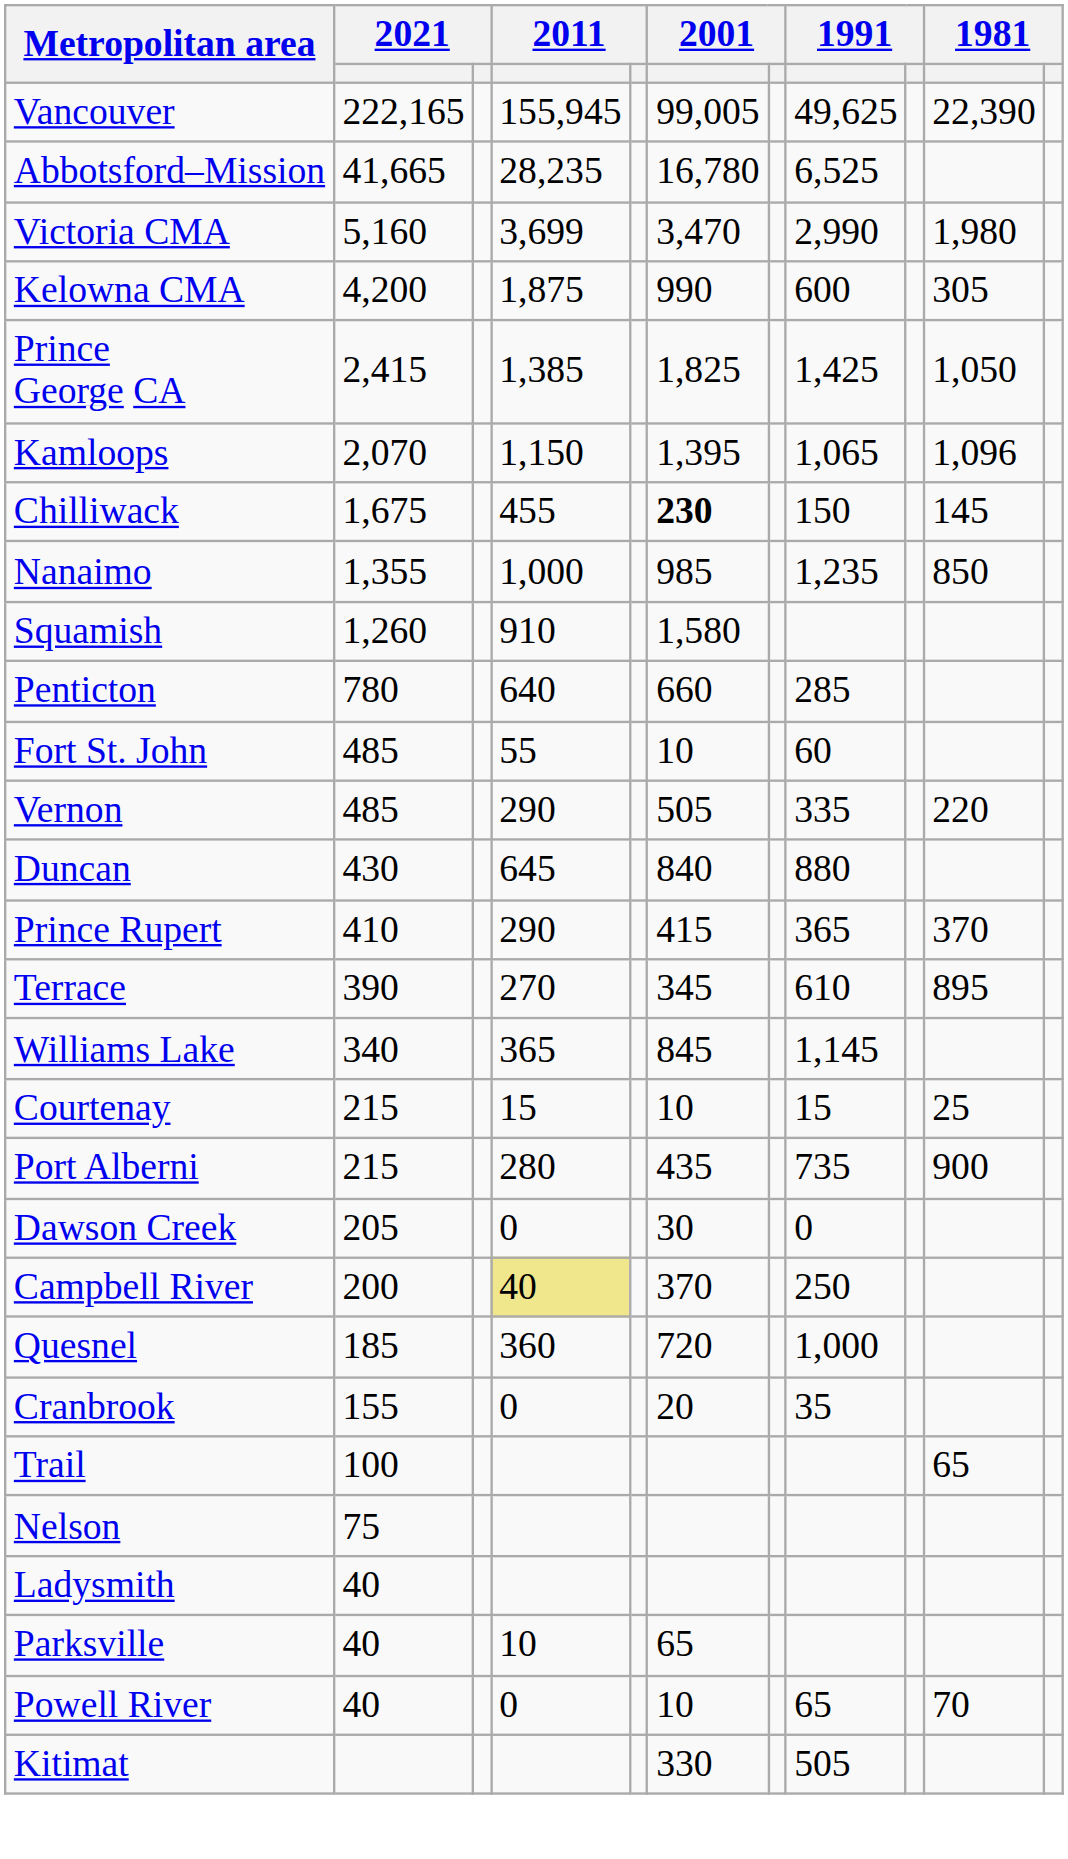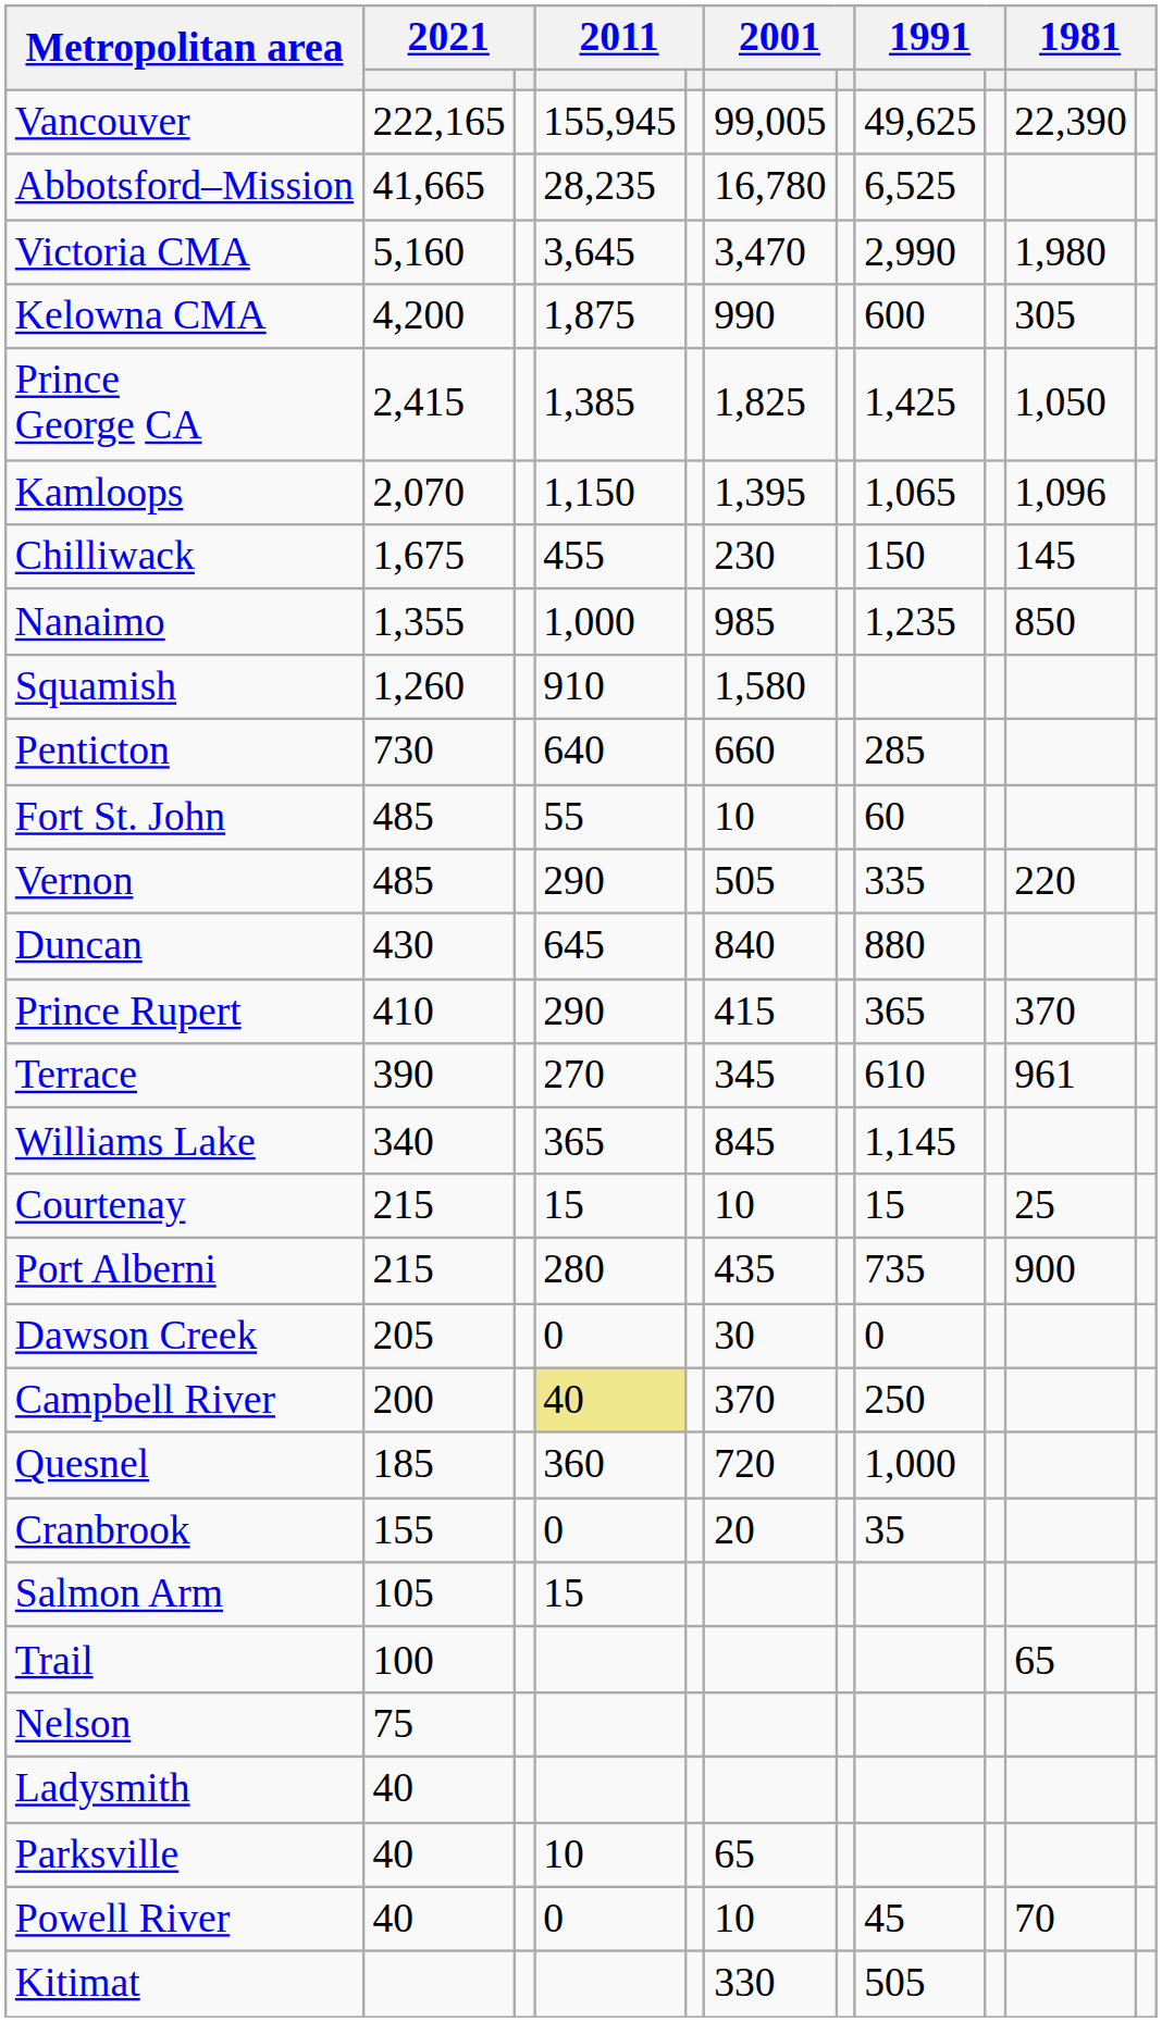 <table class="wikitable sortable">
 <tr>
 <th rowspan="2"><a href='#'>Metropolitan area</a></th>
 <th colspan="2"><a href='#'>2021</a></th>
 <th colspan="2"><a href='#'>2011</a></th>
 <th colspan="2"><a href='#'>2001</a></th>
 <th colspan="2"><a href='#'>1991</a></th>
 <th colspan="2"><a href='#'>1981</a></th>
 </tr>
 <tr>
 <th><a href='#'></a></th>
 <th></th>
 <th></th>
 <th></th>
 <th></th>
 <th></th>
 <th></th>
 <th></th>
 <th></th>
 <th></th>
 </tr>
 <tr>
 <td><a href='#'>Vancouver </a></td>
 <td>222,165</td>
 <td></td>
 <td>155,945</td>
 <td></td>
 <td>99,005</td>
 <td></td>
 <td>49,625</td>
 <td></td>
 <td>22,390</td>
 <td></td>
 </tr>
 <tr>
 <td><a href='#'>Abbotsford–Mission</a> </td>
 <td>41,665</td>
 <td></td>
 <td>28,235</td>
 <td></td>
 <td>16,780</td>
 <td></td>
 <td>6,525</td>
 <td></td>
 <td></td>
 <td></td>
 </tr>
 <tr>
 <td><a href='#'>Victoria CMA</a></td>
 <td>5,160</td>
 <td></td>
-<td>3,699</td>
+<td>3,645</td>
 <td></td>
 <td>3,470</td>
 <td></td>
 <td>2,990</td>
 <td></td>
 <td>1,980</td>
 <td></td>
 </tr>
 <tr>
 <td><a href='#'>Kelowna CMA</a></td>
 <td>4,200</td>
 <td></td>
 <td>1,875</td>
 <td></td>
 <td>990</td>
 <td></td>
 <td>600</td>
 <td></td>
 <td>305</td>
 <td></td>
 </tr>
 <tr>
 <td><a href='#'>Prince<br>George</a> <a href='#'>CA</a></td>
 <td>2,415</td>
 <td></td>
 <td>1,385</td>
 <td></td>
 <td>1,825</td>
 <td></td>
 <td>1,425</td>
 <td></td>
 <td>1,050</td>
 <td></td>
 </tr>
 <tr>
 <td><a href='#'>Kamloops</a> </td>
 <td>2,070</td>
 <td></td>
 <td>1,150</td>
 <td></td>
 <td>1,395</td>
 <td></td>
 <td>1,065</td>
 <td></td>
 <td>1,096</td>
 <td></td>
 </tr>
 <tr>
 <td><a href='#'>Chilliwack</a> </td>
 <td>1,675</td>
 <td></td>
 <td>455</td>
 <td></td>
-<td><strong>230</strong></td>
+<td>230</td>
 <td></td>
 <td>150</td>
 <td></td>
 <td>145</td>
 <td></td>
 </tr>
 <tr>
 <td><a href='#'>Nanaimo</a> </td>
 <td>1,355</td>
 <td></td>
 <td>1,000</td>
 <td></td>
 <td>985</td>
 <td></td>
 <td>1,235</td>
 <td></td>
 <td>850</td>
 <td></td>
 </tr>
 <tr>
 <td><a href='#'>Squamish</a> </td>
 <td>1,260</td>
 <td></td>
 <td>910</td>
 <td></td>
 <td>1,580</td>
 <td></td>
 <td></td>
 <td></td>
 <td></td>
 <td></td>
 </tr>
 <tr>
 <td><a href='#'>Penticton</a> </td>
-<td>780</td>
+<td>730</td>
 <td></td>
 <td>640</td>
 <td></td>
 <td>660</td>
 <td></td>
 <td>285</td>
 <td></td>
 <td></td>
 <td></td>
 </tr>
 <tr>
 <td><a href='#'>Fort St. John</a> </td>
 <td>485</td>
 <td></td>
 <td>55</td>
 <td></td>
 <td>10</td>
 <td></td>
 <td>60</td>
 <td></td>
 <td></td>
 <td></td>
 </tr>
 <tr>
 <td><a href='#'>Vernon</a> </td>
 <td>485</td>
 <td></td>
 <td>290</td>
 <td></td>
 <td>505</td>
 <td></td>
 <td>335</td>
 <td></td>
 <td>220</td>
 <td></td>
 </tr>
 <tr>
 <td><a href='#'>Duncan</a> </td>
 <td>430</td>
 <td></td>
 <td>645</td>
 <td></td>
 <td>840</td>
 <td></td>
 <td>880</td>
 <td></td>
 <td></td>
 <td></td>
 </tr>
 <tr>
 <td><a href='#'>Prince Rupert</a> </td>
 <td>410</td>
 <td></td>
 <td>290</td>
 <td></td>
 <td>415</td>
 <td></td>
 <td>365</td>
 <td></td>
 <td>370</td>
 <td></td>
 </tr>
 <tr>
 <td><a href='#'>Terrace</a> </td>
 <td>390</td>
 <td></td>
 <td>270</td>
 <td></td>
 <td>345</td>
 <td></td>
 <td>610</td>
 <td></td>
-<td>895</td>
+<td>961</td>
 <td></td>
 </tr>
 <tr>
 <td><a href='#'>Williams Lake</a> </td>
 <td>340</td>
 <td></td>
 <td>365</td>
 <td></td>
 <td>845</td>
 <td></td>
 <td>1,145</td>
 <td></td>
 <td></td>
 <td></td>
 </tr>
 <tr>
 <td><a href='#'>Courtenay</a> </td>
 <td>215</td>
 <td></td>
 <td>15</td>
 <td></td>
 <td>10</td>
 <td></td>
 <td>15</td>
 <td></td>
 <td>25</td>
 <td></td>
 </tr>
 <tr>
 <td><a href='#'>Port Alberni</a> </td>
 <td>215</td>
 <td></td>
 <td>280</td>
 <td></td>
 <td>435</td>
 <td></td>
 <td>735</td>
 <td></td>
 <td>900</td>
 <td></td>
 </tr>
 <tr>
 <td><a href='#'>Dawson Creek</a> </td>
 <td>205</td>
 <td></td>
 <td>0</td>
 <td></td>
 <td>30</td>
 <td></td>
 <td>0</td>
 <td></td>
 <td></td>
 <td></td>
 </tr>
 <tr>
 <td><a href='#'>Campbell River</a> </td>
 <td>200</td>
 <td></td>
 <td style="background: khaki;">40</td>
 <td></td>
 <td>370</td>
 <td></td>
 <td>250</td>
 <td></td>
 <td></td>
 <td></td>
 </tr>
 <tr>
 <td><a href='#'>Quesnel</a> </td>
 <td>185</td>
 <td></td>
 <td>360</td>
 <td></td>
 <td>720</td>
 <td></td>
 <td>1,000</td>
 <td></td>
 <td></td>
 <td></td>
 </tr>
 <tr>
 <td><a href='#'>Cranbrook</a> </td>
 <td>155</td>
 <td></td>
 <td>0</td>
 <td></td>
 <td>20</td>
 <td></td>
 <td>35</td>
 <td></td>
 <td></td>
 <td></td>
 </tr>
 <tr>
+<td><a href='#'>Salmon Arm</a> </td>
+<td>105</td>
+<td></td>
+<td>15</td>
+<td></td>
+<td></td>
+<td></td>
+<td></td>
+<td></td>
+<td></td>
+<td></td>
+</tr>
+<tr>
 <td><a href='#'>Trail</a> </td>
 <td>100</td>
 <td></td>
 <td></td>
 <td></td>
 <td></td>
 <td></td>
 <td></td>
 <td></td>
 <td>65</td>
 <td></td>
 </tr>
 <tr>
 <td><a href='#'>Nelson</a> </td>
 <td>75</td>
 <td></td>
 <td></td>
 <td></td>
 <td></td>
 <td></td>
 <td></td>
 <td></td>
 <td></td>
 <td></td>
 </tr>
 <tr>
 <td><a href='#'>Ladysmith</a> </td>
 <td>40</td>
 <td></td>
 <td></td>
 <td></td>
 <td></td>
 <td></td>
 <td></td>
 <td></td>
 <td></td>
 <td></td>
 </tr>
 <tr>
 <td><a href='#'>Parksville</a> </td>
 <td>40</td>
 <td></td>
 <td>10</td>
 <td></td>
 <td>65</td>
 <td></td>
 <td></td>
 <td></td>
 <td></td>
 <td></td>
 </tr>
 <tr>
 <td><a href='#'>Powell River</a> </td>
 <td>40</td>
 <td></td>
 <td>0</td>
 <td></td>
 <td>10</td>
 <td></td>
-<td>65</td>
+<td>45</td>
 <td></td>
 <td>70</td>
 <td></td>
 </tr>
 <tr>
 <td><a href='#'>Kitimat</a> </td>
 <td></td>
 <td></td>
 <td></td>
 <td></td>
 <td>330</td>
 <td></td>
 <td>505</td>
 <td></td>
 <td></td>
 <td></td>
 </tr>
 </table>
